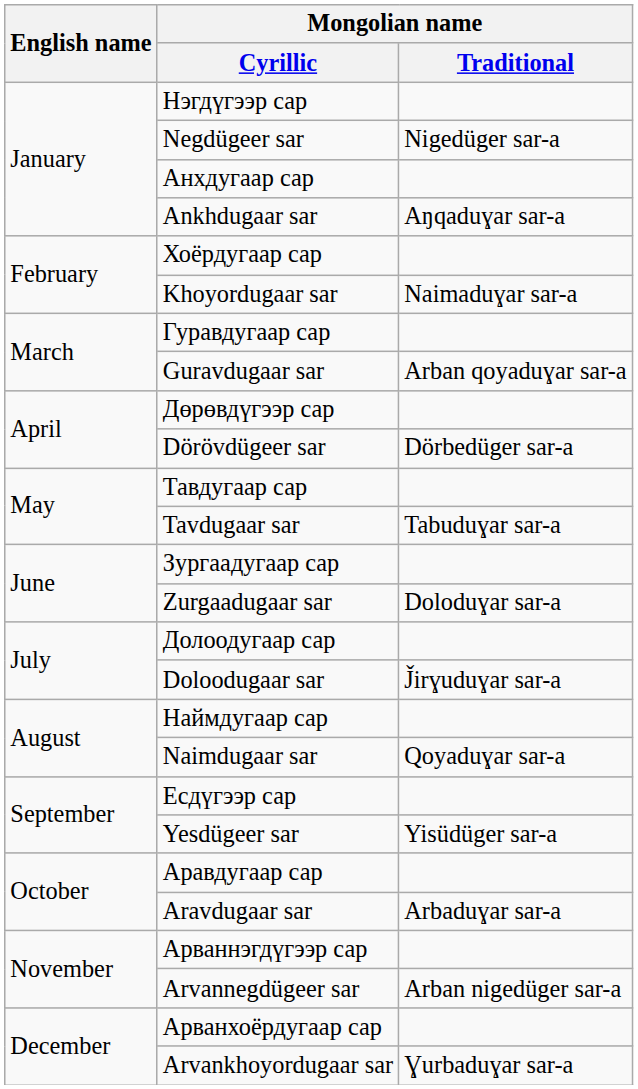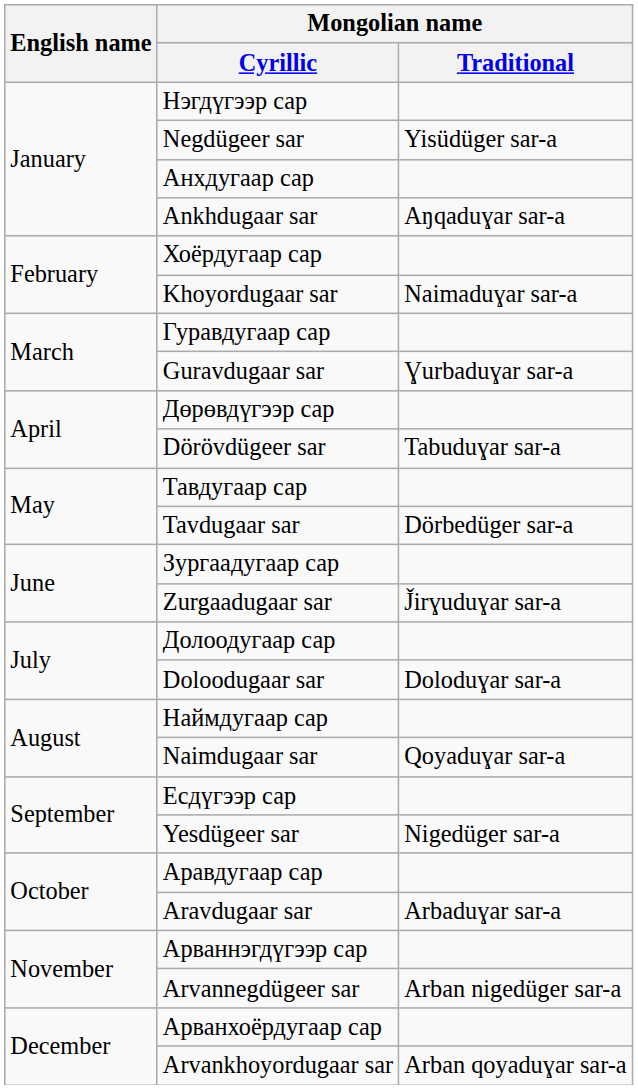 <table class="wikitable">
 <tr>
 <th rowspan=2>English name</th>
 <th colspan=2>Mongolian name</th>
 </tr>
 <tr>
 <th><a href='#'>Cyrillic</a></th>
 <th><a href='#'>Traditional</a></th>
 </tr>
 <tr>
 <td rowspan=4>January</td>
 <td>Нэгдүгээр сар</td>
 <td></td>
 </tr>
 <tr>
 <td>Negdügeer sar</td>
-<td>Nigedüger sar-a</td>
+<td>Yisüdüger sar-a</td>
 </tr>
 <tr>
 <td>Анхдугаар сар</td>
 <td></td>
 </tr>
 <tr>
 <td>Ankhdugaar sar</td>
 <td>Aŋqaduɣar sar-a</td>
 </tr>
 <tr>
 <td rowspan=2>February</td>
 <td>Хоёрдугаар сар</td>
 <td></td>
 </tr>
 <tr>
 <td>Khoyordugaar sar</td>
 <td>Naimaduɣar sar-a</td>
 </tr>
 <tr>
 <td rowspan=2>March</td>
 <td>Гуравдугаар сар</td>
 <td></td>
 </tr>
 <tr>
 <td>Guravdugaar sar</td>
-<td>Arban qoyaduɣar sar-a</td>
+<td>Ɣurbaduɣar sar-a</td>
 </tr>
 <tr>
 <td rowspan=2>April</td>
 <td>Дөрөвдүгээр сар</td>
 <td></td>
 </tr>
 <tr>
 <td>Dörövdügeer sar</td>
-<td>Dörbedüger sar-a</td>
+<td>Tabuduɣar sar-a</td>
 </tr>
 <tr>
 <td rowspan=2>May</td>
 <td>Тавдугаар сар</td>
 <td></td>
 </tr>
 <tr>
 <td>Tavdugaar sar</td>
-<td>Tabuduɣar sar-a</td>
+<td>Dörbedüger sar-a</td>
 </tr>
 <tr>
 <td rowspan=2>June</td>
 <td>Зургаадугаар сар</td>
 <td></td>
 </tr>
 <tr>
 <td>Zurgaadugaar sar</td>
-<td>Doloduɣar sar-a</td>
+<td>J̌irɣuduɣar sar-a</td>
 </tr>
 <tr>
 <td rowspan=2>July</td>
 <td>Долоодугаар сар</td>
 <td></td>
 </tr>
 <tr>
 <td>Doloodugaar sar</td>
-<td>J̌irɣuduɣar sar-a</td>
+<td>Doloduɣar sar-a</td>
 </tr>
 <tr>
 <td rowspan=2>August</td>
 <td>Наймдугаар сар</td>
 <td></td>
 </tr>
 <tr>
 <td>Naimdugaar sar</td>
 <td>Qoyaduɣar sar-a</td>
 </tr>
 <tr>
 <td rowspan=2>September</td>
 <td>Есдүгээр сар</td>
 <td></td>
 </tr>
 <tr>
 <td>Yesdügeer sar</td>
-<td>Yisüdüger sar-a</td>
+<td>Nigedüger sar-a</td>
 </tr>
 <tr>
 <td rowspan=2>October</td>
 <td>Аравдугаар сар</td>
 <td></td>
 </tr>
 <tr>
 <td>Aravdugaar sar</td>
 <td>Arbaduɣar sar-a</td>
 </tr>
 <tr>
 <td rowspan=2>November</td>
 <td>Арваннэгдүгээр сар</td>
 <td></td>
 </tr>
 <tr>
 <td>Arvannegdügeer sar</td>
 <td>Arban nigedüger sar-a</td>
 </tr>
 <tr>
 <td rowspan=2>December</td>
 <td>Арванхоёрдугаар сар</td>
 <td></td>
 </tr>
 <tr>
 <td>Arvankhoyordugaar sar</td>
-<td>Ɣurbaduɣar sar-a</td>
+<td>Arban qoyaduɣar sar-a</td>
 </tr>
 <tr>
 </tr>
 </table>
